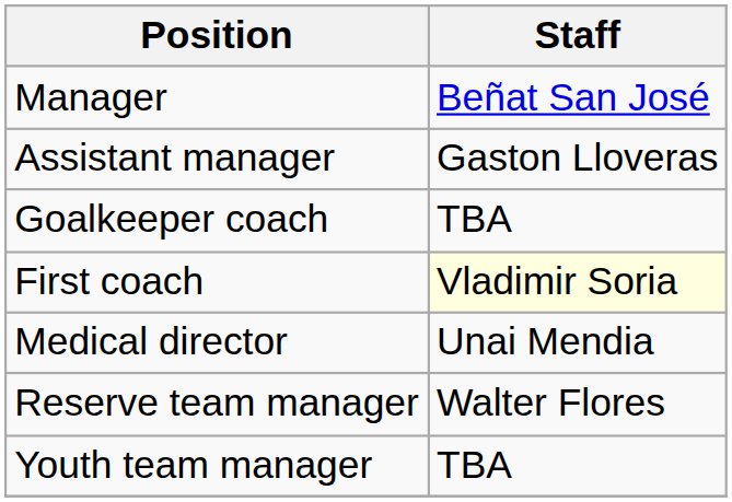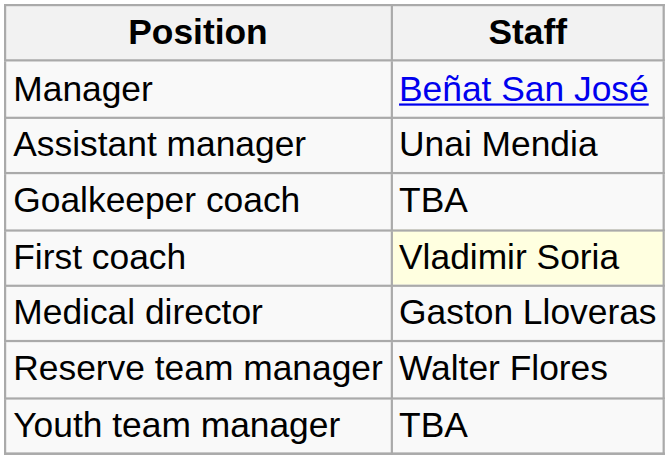 <table class="wikitable">
 <tr>
 <th>Position</th>
 <th>Staff</th>
 </tr>
 <tr>
 <td>Manager</td>
 <td> <a href='#'>Beñat San José</a></td>
 </tr>
 <tr>
 <td>Assistant manager</td>
-<td> Gaston Lloveras</td>
+<td> Unai Mendia</td>
 </tr>
 <tr>
 <td>Goalkeeper coach</td>
 <td>TBA</td>
 </tr>
 <tr>
 <td>First coach</td>
 <td style="background: lightyellow;"> Vladimir Soria</td>
 </tr>
 <tr>
 <td>Medical director</td>
-<td> Unai Mendia</td>
+<td> Gaston Lloveras</td>
 </tr>
 <tr>
 <td>Reserve team manager</td>
 <td> Walter Flores</td>
 </tr>
 <tr>
 <td>Youth team manager</td>
 <td>TBA</td>
 </tr>
 <tr>
 </tr>
 </table>
